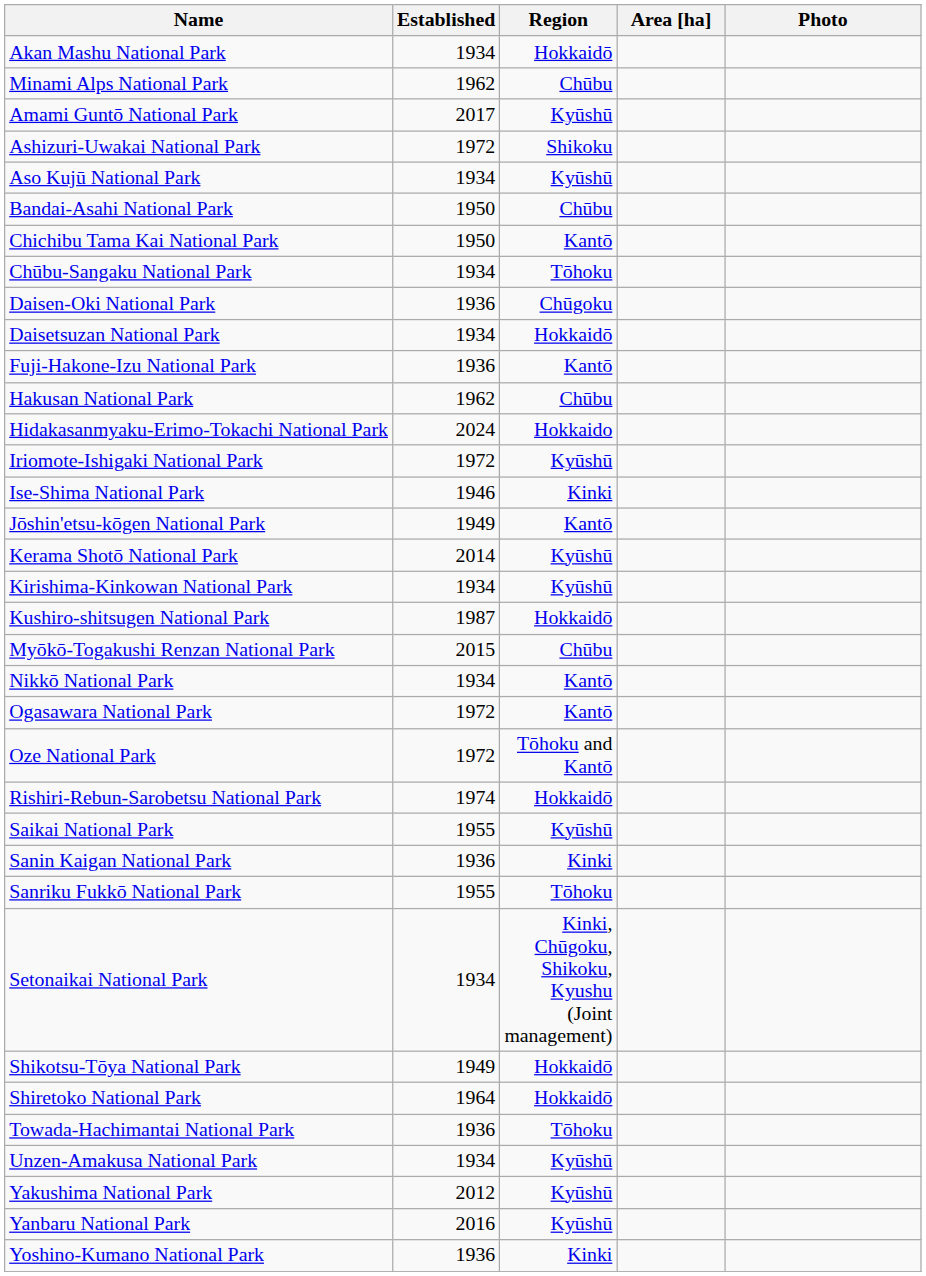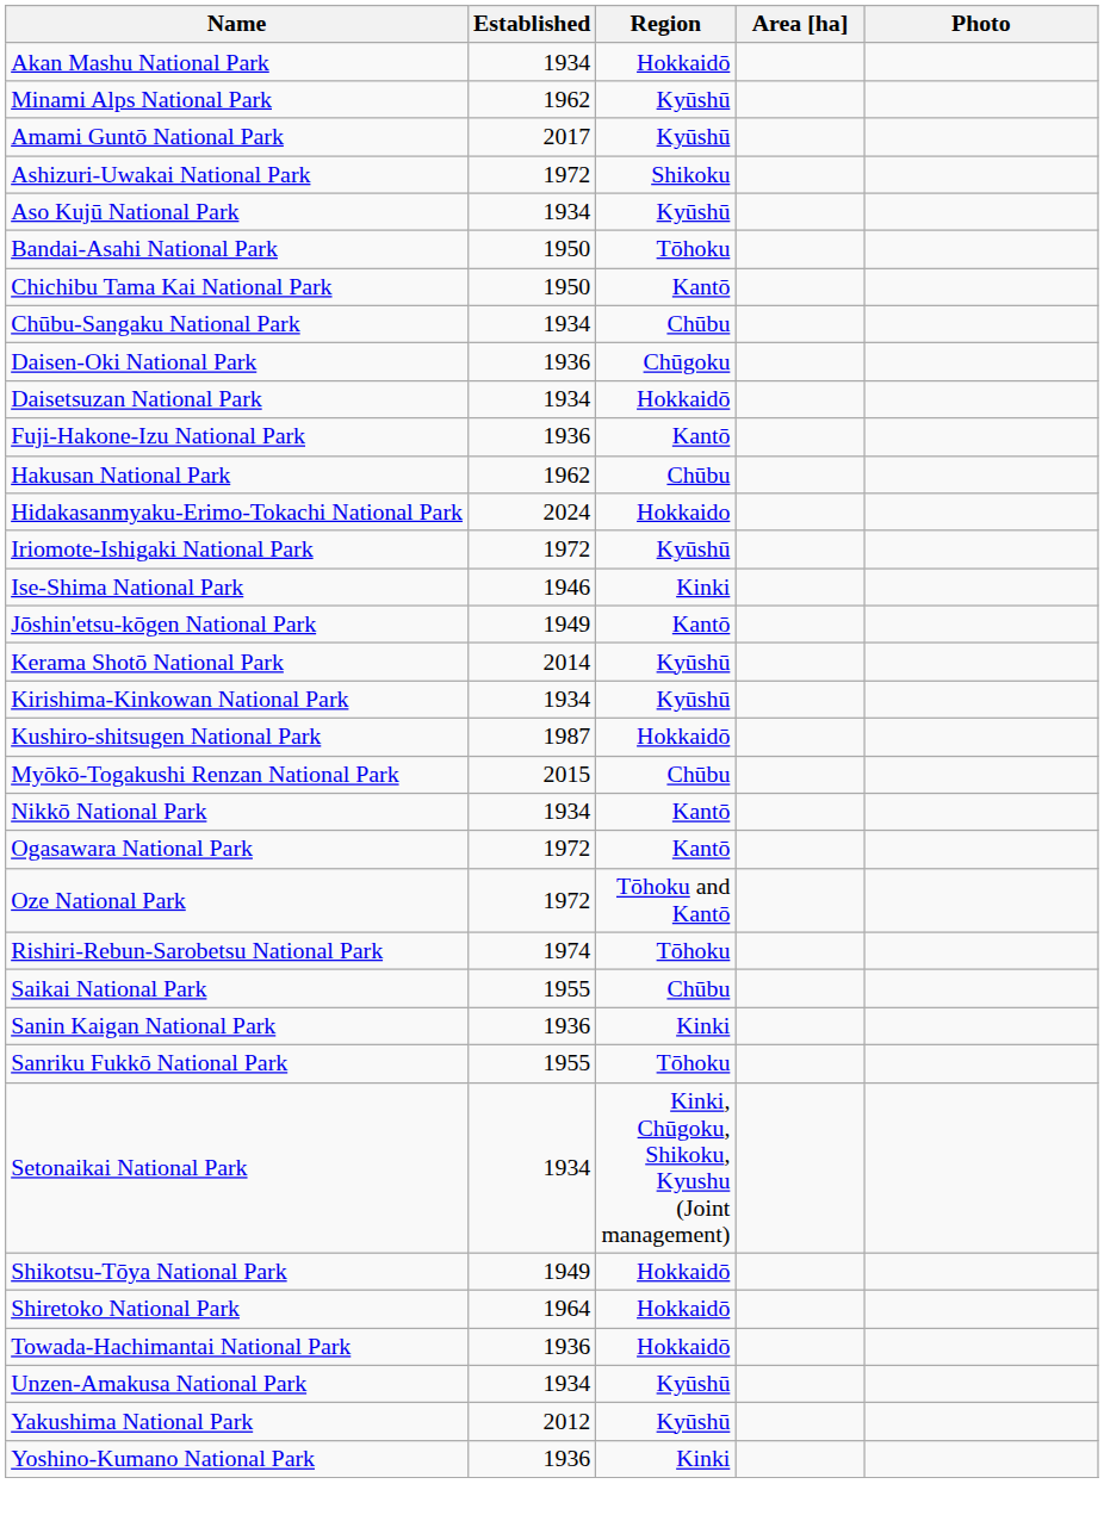 <table class="wikitable sortable" >
 <tr class="hintergrundfarbe5">
 <th>Name</th>
 <th><strong>Established</strong></th>
 <th style="width:5em;">Region</th>
 <th style="width:5em;">Area [ha]</th>
 <th class="unsortable" style="width:150px;">Photo</th>
 </tr>
 <tr>
 <td><a href='#'>Akan Mashu National Park</a></td>
 <td style="text-align:right">1934</td>
 <td style="text-align:right"><a href='#'>Hokkaidō</a></td>
 <td style="text-align:right"></td>
 <td align="center" style="padding:0"></td>
 </tr>
 <tr>
 <td><a href='#'>Minami Alps National Park</a></td>
 <td style="text-align:right">1962</td>
-<td style="text-align:right"><a href='#'>Chūbu</a></td>
+<td style="text-align:right"><a href='#'>Kyūshū</a></td>
 <td style="text-align:right"></td>
 <td align="center" style="padding:0"></td>
 </tr>
 <tr>
 <td><a href='#'>Amami Guntō National Park</a></td>
 <td style="text-align:right">2017</td>
 <td style="text-align:right"><a href='#'>Kyūshū</a></td>
 <td style="text-align:right"></td>
 <td align="center" style="padding:0"></td>
 </tr>
 <tr>
 <td><a href='#'>Ashizuri-Uwakai National Park</a></td>
 <td style="text-align:right">1972</td>
 <td style="text-align:right"><a href='#'>Shikoku</a></td>
 <td style="text-align:right"></td>
 <td align="center" style="padding:0"></td>
 </tr>
 <tr>
 <td><a href='#'>Aso Kujū National Park</a></td>
 <td style="text-align:right">1934</td>
 <td style="text-align:right"><a href='#'>Kyūshū</a></td>
 <td style="text-align:right"></td>
 <td align="center" style="padding:0"></td>
 </tr>
 <tr>
 <td><a href='#'>Bandai-Asahi National Park</a></td>
 <td style="text-align:right">1950</td>
-<td style="text-align:right"><a href='#'>Chūbu</a></td>
+<td style="text-align:right"><a href='#'>Tōhoku</a></td>
 <td style="text-align:right"></td>
 <td align="center" style="padding:0"></td>
 </tr>
 <tr>
 <td><a href='#'>Chichibu Tama Kai National Park</a></td>
 <td style="text-align:right">1950</td>
 <td style="text-align:right"><a href='#'>Kantō</a></td>
 <td style="text-align:right"></td>
 <td align="center" style="padding:0"></td>
 </tr>
 <tr>
 <td><a href='#'>Chūbu-Sangaku National Park</a></td>
 <td style="text-align:right">1934</td>
-<td style="text-align:right"><a href='#'>Tōhoku</a></td>
+<td style="text-align:right"><a href='#'>Chūbu</a></td>
 <td style="text-align:right"></td>
 <td align="center" style="padding:0"></td>
 </tr>
 <tr>
 <td><a href='#'>Daisen-Oki National Park</a></td>
 <td style="text-align:right">1936</td>
 <td style="text-align:right"><a href='#'>Chūgoku</a></td>
 <td style="text-align:right"></td>
 <td align="center" style="padding:0"></td>
 </tr>
 <tr>
 <td><a href='#'>Daisetsuzan National Park</a></td>
 <td style="text-align:right">1934</td>
 <td style="text-align:right"><a href='#'>Hokkaidō</a></td>
 <td style="text-align:right"></td>
 <td align="center" style="padding:0"></td>
 </tr>
 <tr>
 <td><a href='#'>Fuji-Hakone-Izu National Park</a></td>
 <td style="text-align:right">1936</td>
 <td style="text-align:right"><a href='#'>Kantō</a></td>
 <td style="text-align:right"></td>
 <td align="center" style="padding:0"></td>
 </tr>
 <tr>
 <td><a href='#'>Hakusan National Park</a></td>
 <td style="text-align:right">1962</td>
 <td style="text-align:right"><a href='#'>Chūbu</a></td>
 <td style="text-align:right"></td>
 <td align="center" style="padding:0"></td>
 </tr>
 <tr>
 <td><a href='#'>Hidakasanmyaku-Erimo-Tokachi National Park</a></td>
 <td style="text-align:right">2024</td>
 <td style="text-align:right"><a href='#'>Hokkaido</a></td>
 <td style="text-align:right"></td>
 <td align="center" style="padding:0"></td>
 </tr>
 <tr>
 <td><a href='#'>Iriomote-Ishigaki National Park</a></td>
 <td style="text-align:right">1972</td>
 <td style="text-align:right"><a href='#'>Kyūshū</a></td>
 <td style="text-align:right"></td>
 <td align="center" style="padding:0"></td>
 </tr>
 <tr>
 <td><a href='#'>Ise-Shima National Park</a></td>
 <td style="text-align:right">1946</td>
 <td style="text-align:right"><a href='#'>Kinki</a></td>
 <td style="text-align:right"></td>
 <td align="center" style="padding:0"></td>
 </tr>
 <tr>
 <td><a href='#'>Jōshin'etsu-kōgen National Park</a></td>
 <td style="text-align:right">1949</td>
 <td style="text-align:right"><a href='#'>Kantō</a></td>
 <td style="text-align:right"></td>
 <td align="center" style="padding:0"></td>
 </tr>
 <tr>
 <td><a href='#'>Kerama Shotō National Park</a></td>
 <td style="text-align:right">2014</td>
 <td style="text-align:right"><a href='#'>Kyūshū</a></td>
 <td style="text-align:right"></td>
 <td align="center" style="padding:0"></td>
 </tr>
 <tr>
 <td><a href='#'>Kirishima-Kinkowan National Park</a></td>
 <td style="text-align:right">1934</td>
 <td style="text-align:right"><a href='#'>Kyūshū</a></td>
 <td style="text-align:right"></td>
 <td align="center" style="padding:0"></td>
 </tr>
 <tr>
 <td><a href='#'>Kushiro-shitsugen National Park</a></td>
 <td style="text-align:right">1987</td>
 <td style="text-align:right"><a href='#'>Hokkaidō</a></td>
 <td style="text-align:right"></td>
 <td align="center" style="padding:0"></td>
 </tr>
 <tr>
 <td><a href='#'>Myōkō-Togakushi Renzan National Park</a></td>
 <td style="text-align:right">2015</td>
 <td style="text-align:right"><a href='#'>Chūbu</a></td>
 <td style="text-align:right"></td>
 <td align="center" style="padding:0"></td>
 </tr>
 <tr>
 <td><a href='#'>Nikkō National Park</a></td>
 <td style="text-align:right">1934</td>
 <td style="text-align:right"><a href='#'>Kantō</a></td>
 <td style="text-align:right"></td>
 <td align="center" style="padding:0"></td>
 </tr>
 <tr>
 <td><a href='#'>Ogasawara National Park</a></td>
 <td style="text-align:right">1972</td>
 <td style="text-align:right"><a href='#'>Kantō</a></td>
 <td style="text-align:right"></td>
 <td align="center" style="padding:0"></td>
 </tr>
 <tr>
 <td><a href='#'>Oze National Park</a></td>
 <td style="text-align:right">1972</td>
 <td style="text-align:right"><a href='#'>Tōhoku</a> and <a href='#'>Kantō</a></td>
 <td style="text-align:right"></td>
 <td align="center" style="padding:0"></td>
 </tr>
 <tr>
 <td><a href='#'>Rishiri-Rebun-Sarobetsu National Park</a></td>
 <td style="text-align:right">1974</td>
-<td style="text-align:right"><a href='#'>Hokkaidō</a></td>
+<td style="text-align:right"><a href='#'>Tōhoku</a></td>
 <td style="text-align:right"></td>
 <td align="center" style="padding:0"></td>
 </tr>
 <tr>
 <td><a href='#'>Saikai National Park</a></td>
 <td style="text-align:right">1955</td>
-<td style="text-align:right"><a href='#'>Kyūshū</a></td>
+<td style="text-align:right"><a href='#'>Chūbu</a></td>
 <td style="text-align:right"></td>
 <td align="center" style="padding:0"></td>
 </tr>
 <tr>
 <td><a href='#'>Sanin Kaigan National Park</a></td>
 <td style="text-align:right">1936</td>
 <td style="text-align:right"><a href='#'>Kinki</a></td>
 <td style="text-align:right"></td>
 <td align="center" style="padding:0"></td>
 </tr>
 <tr>
 <td><a href='#'>Sanriku Fukkō National Park</a></td>
 <td style="text-align:right">1955</td>
 <td style="text-align:right"><a href='#'>Tōhoku</a></td>
 <td style="text-align:right"></td>
 <td align="center" style="padding:0"></td>
 </tr>
 <tr>
 <td><a href='#'>Setonaikai National Park</a></td>
 <td style="text-align:right">1934</td>
 <td style="text-align:right"><a href='#'>Kinki</a>, <a href='#'>Chūgoku</a>, <a href='#'>Shikoku</a>, <a href='#'>Kyushu</a> (Joint management)</td>
 <td style="text-align:right"></td>
 <td align="center" style="padding:0"></td>
 </tr>
 <tr>
 <td><a href='#'>Shikotsu-Tōya National Park</a></td>
 <td style="text-align:right">1949</td>
 <td style="text-align:right"><a href='#'>Hokkaidō</a></td>
 <td style="text-align:right"></td>
 <td align="center" style="padding:0"></td>
 </tr>
 <tr>
 <td><a href='#'>Shiretoko National Park</a></td>
 <td style="text-align:right">1964</td>
 <td style="text-align:right"><a href='#'>Hokkaidō</a></td>
 <td style="text-align:right"></td>
 <td align="center" style="padding:0"></td>
 </tr>
 <tr>
 <td><a href='#'>Towada-Hachimantai National Park</a></td>
 <td style="text-align:right">1936</td>
-<td style="text-align:right"><a href='#'>Tōhoku</a></td>
+<td style="text-align:right"><a href='#'>Hokkaidō</a></td>
 <td style="text-align:right"></td>
 <td align="center" style="padding:0"></td>
 </tr>
 <tr>
 <td><a href='#'>Unzen-Amakusa National Park</a></td>
 <td style="text-align:right">1934</td>
 <td style="text-align:right"><a href='#'>Kyūshū</a></td>
 <td style="text-align:right"></td>
 <td align="center" style="padding:0"></td>
 </tr>
 <tr>
 <td><a href='#'>Yakushima National Park</a></td>
 <td style="text-align:right">2012</td>
 <td style="text-align:right"><a href='#'>Kyūshū</a></td>
 <td style="text-align:right"></td>
 <td align="center" style="padding:0"></td>
 </tr>
 <tr>
-<td><a href='#'>Yanbaru National Park</a></td>
-<td style="text-align:right">2016</td>
-<td style="text-align:right"><a href='#'>Kyūshū</a></td>
-<td style="text-align:right"></td>
-<td align="center" style="padding:0"></td>
-</tr>
-<tr>
 <td><a href='#'>Yoshino-Kumano National Park</a></td>
 <td style="text-align:right">1936</td>
 <td style="text-align:right"><a href='#'>Kinki</a></td>
 <td style="text-align:right"></td>
 <td align="center" style="padding:0"></td>
 </tr>
 <tr>
 </tr>
 </table>
